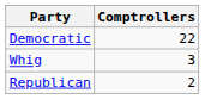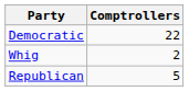 <table class=wikitable style="float:right;margin:0 0 0.5em 1em;">
 <tr>
 <th colspan=2>Party</th>
 <th>Comptrollers</th>
 </tr>
 <tr>
 <td colspan=2><a href='#'>Democratic</a></td>
 <td align=right>22</td>
 </tr>
 <tr>
 <td colspan=2><a href='#'>Whig</a></td>
-<td align=right>3</td>
+<td align=right>2</td>
 </tr>
 <tr>
 <td colspan=2><a href='#'>Republican</a></td>
-<td align=right>2</td>
+<td align=right>5</td>
 </tr>
 </table>
